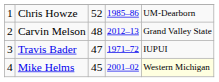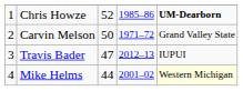 <table class="wikitable">
 <tr>
 </tr>
 <tr>
 <td>1</td>
 <td>Chris Howze</td>
 <td>52</td>
 <td style="font-size:80%;"><a href='#'>1985–86</a></td>
-<td style="font-size:80%;">UM-Dearborn</td>
+<td style="font-size:80%;"><strong>UM-Dearborn</strong></td>
 </tr>
 <tr>
 <td>2</td>
 <td>Carvin Melson</td>
-<td>48</td>
-<td style="font-size:80%;"><a href='#'>2012–13</a></td>
+<td>50</td>
+<td style="font-size:80%;"><a href='#'>1971–72</a></td>
 <td style="font-size:80%;">Grand Valley State</td>
 </tr>
 <tr>
 <td>3</td>
 <td><a href='#'>Travis Bader</a></td>
 <td>47</td>
-<td style="font-size:80%;"><a href='#'>1971–72</a></td>
+<td style="font-size:80%;"><a href='#'>2012–13</a></td>
 <td style="font-size:80%;">IUPUI</td>
 </tr>
 <tr>
 <td>4</td>
 <td><a href='#'>Mike Helms</a></td>
-<td>45</td>
+<td>44</td>
 <td style="font-size:80%;"><a href='#'>2001–02</a></td>
 <td style="background: lightyellow; font-size:80%;">Western Michigan</td>
 </tr>
 </table>
